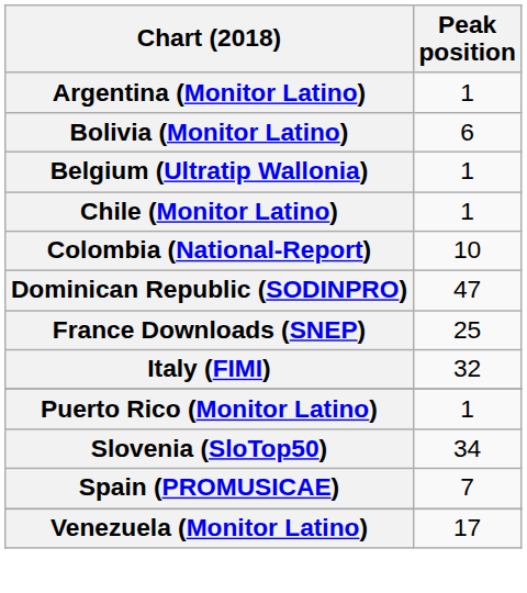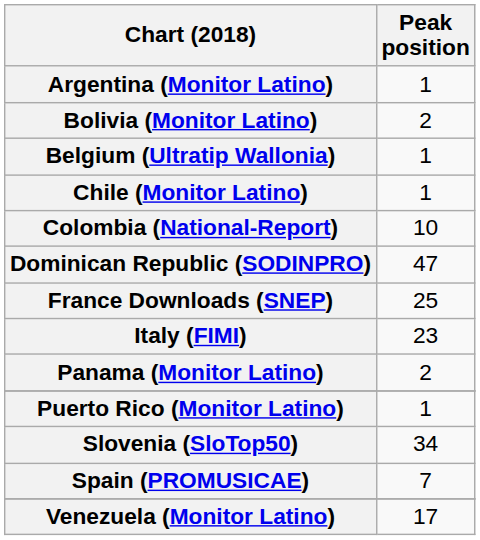 <table class="wikitable sortable plainrowheaders" style="text-align:center">
 <tr>
 <th scope="col">Chart (2018)</th>
 <th scope="col">Peak<br> position</th>
 </tr>
 <tr>
 <th scope="row">Argentina (<a href='#'>Monitor Latino</a>)</th>
 <td>1</td>
 </tr>
 <tr>
 <th scope="row">Bolivia (<a href='#'>Monitor Latino</a>)</th>
-<td>6</td>
+<td>2</td>
 </tr>
 <tr>
 <th scope="row">Belgium (<a href='#'>Ultratip Wallonia</a>)</th>
 <td>1</td>
 </tr>
 <tr>
 <th scope="row">Chile (<a href='#'>Monitor Latino</a>)</th>
 <td>1</td>
 </tr>
 <tr>
 <th scope="row">Colombia (<a href='#'>National-Report</a>)</th>
 <td>10</td>
 </tr>
 <tr>
 <th scope="row">Dominican Republic (<a href='#'>SODINPRO</a>)</th>
 <td>47</td>
 </tr>
 <tr>
 <th scope="row">France Downloads (<a href='#'>SNEP</a>)</th>
 <td>25</td>
 </tr>
 <tr>
 <th scope="row">Italy (<a href='#'>FIMI</a>)</th>
-<td>32</td>
+<td>23</td>
+</tr>
+<tr>
+<th scope="row">Panama (<a href='#'>Monitor Latino</a>)</th>
+<td>2</td>
 </tr>
 <tr>
 </tr>
 <tr>
 <th scope="row">Puerto Rico (<a href='#'>Monitor Latino</a>)</th>
 <td>1</td>
 </tr>
 <tr>
 <th scope="row">Slovenia (<a href='#'>SloTop50</a>)</th>
 <td>34</td>
 </tr>
 <tr>
 <th scope="row">Spain (<a href='#'>PROMUSICAE</a>)</th>
 <td>7</td>
 </tr>
 <tr>
 </tr>
 <tr>
 </tr>
 <tr>
 </tr>
 <tr>
 </tr>
 <tr>
 </tr>
 <tr>
 <th scope="row">Venezuela (<a href='#'>Monitor Latino</a>)</th>
 <td>17</td>
 </tr>
 </table>
